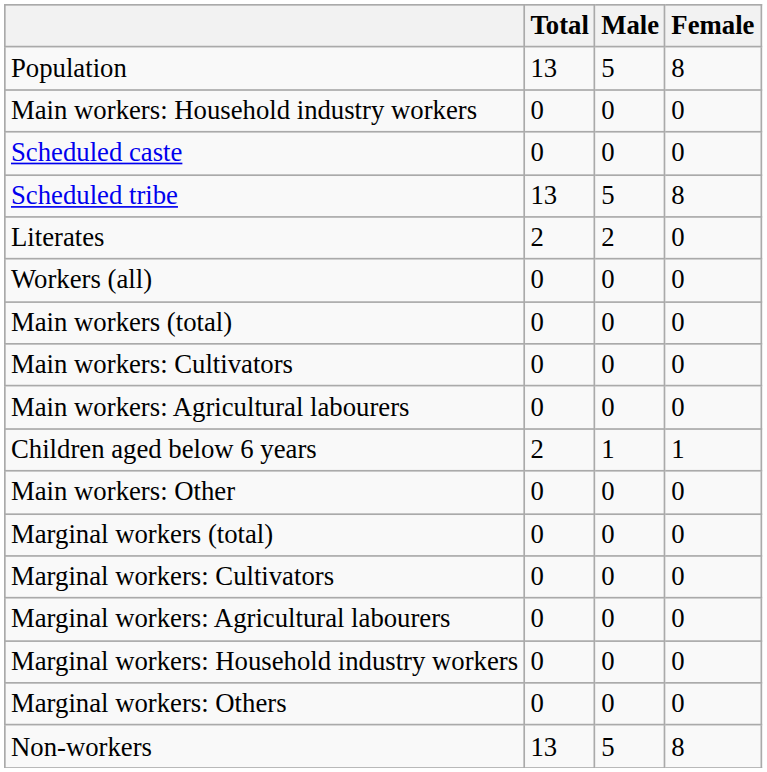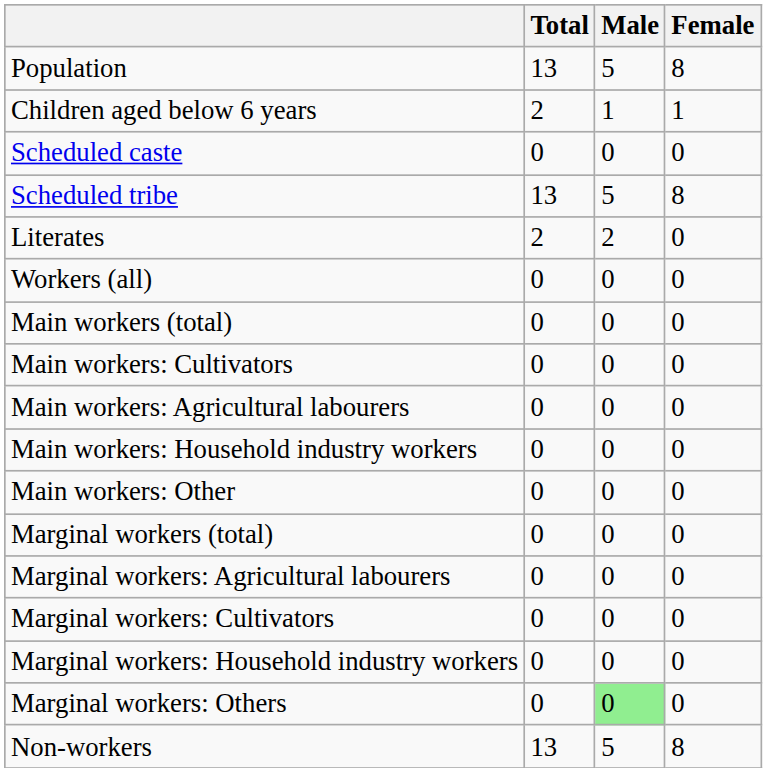 <table class="wikitable sortable">
 <tr>
 <th></th>
 <th>Total</th>
 <th>Male</th>
 <th>Female</th>
 </tr>
 <tr>
 <td>Population</td>
 <td>13</td>
 <td>5</td>
 <td>8</td>
 </tr>
 <tr>
-<td>Main workers: Household industry workers</td>
-<td>0</td>
-<td>0</td>
-<td>0</td>
+<td>Children aged below 6 years</td>
+<td>2</td>
+<td>1</td>
+<td>1</td>
 </tr>
 <tr>
 <td><a href='#'>Scheduled caste</a></td>
 <td>0</td>
 <td>0</td>
 <td>0</td>
 </tr>
 <tr>
 <td><a href='#'>Scheduled tribe</a></td>
 <td>13</td>
 <td>5</td>
 <td>8</td>
 </tr>
 <tr>
 <td>Literates</td>
 <td>2</td>
 <td>2</td>
 <td>0</td>
 </tr>
 <tr>
 <td>Workers (all)</td>
 <td>0</td>
 <td>0</td>
 <td>0</td>
 </tr>
 <tr>
 <td>Main workers (total)</td>
 <td>0</td>
 <td>0</td>
 <td>0</td>
 </tr>
 <tr>
 <td>Main workers: Cultivators</td>
 <td>0</td>
 <td>0</td>
 <td>0</td>
 </tr>
 <tr>
 <td>Main workers: Agricultural labourers</td>
 <td>0</td>
 <td>0</td>
 <td>0</td>
 </tr>
 <tr>
-<td>Children aged below 6 years</td>
-<td>2</td>
-<td>1</td>
-<td>1</td>
+<td>Main workers: Household industry workers</td>
+<td>0</td>
+<td>0</td>
+<td>0</td>
 </tr>
 <tr>
 <td>Main workers: Other</td>
 <td>0</td>
 <td>0</td>
 <td>0</td>
 </tr>
 <tr>
 <td>Marginal workers (total)</td>
 <td>0</td>
 <td>0</td>
 <td>0</td>
 </tr>
 <tr>
-<td>Marginal workers: Cultivators</td>
+<td>Marginal workers: Agricultural labourers</td>
 <td>0</td>
 <td>0</td>
 <td>0</td>
 </tr>
 <tr>
-<td>Marginal workers: Agricultural labourers</td>
+<td>Marginal workers: Cultivators</td>
 <td>0</td>
 <td>0</td>
 <td>0</td>
 </tr>
 <tr>
 <td>Marginal workers: Household industry workers</td>
 <td>0</td>
 <td>0</td>
 <td>0</td>
 </tr>
 <tr>
 <td>Marginal workers: Others</td>
 <td>0</td>
-<td>0</td>
+<td style="background: lightgreen;">0</td>
 <td>0</td>
 </tr>
 <tr>
 <td>Non-workers</td>
 <td>13</td>
 <td>5</td>
 <td>8</td>
 </tr>
 </table>
